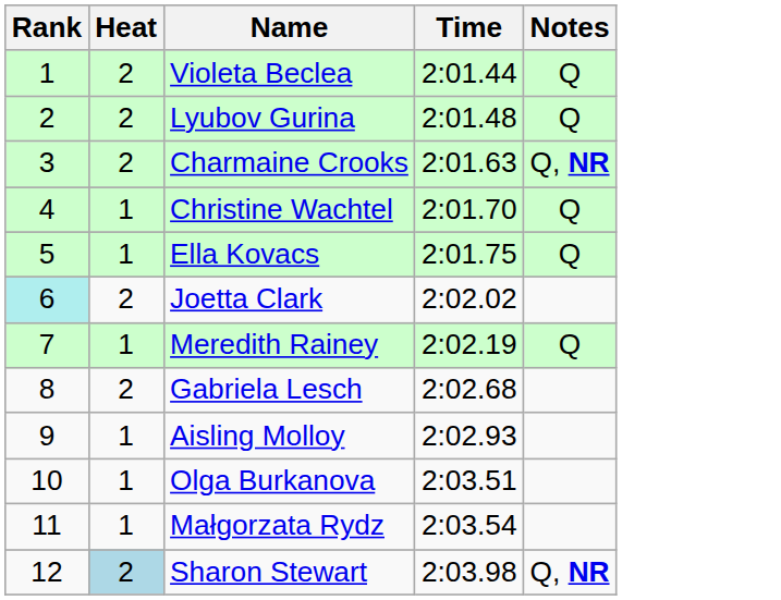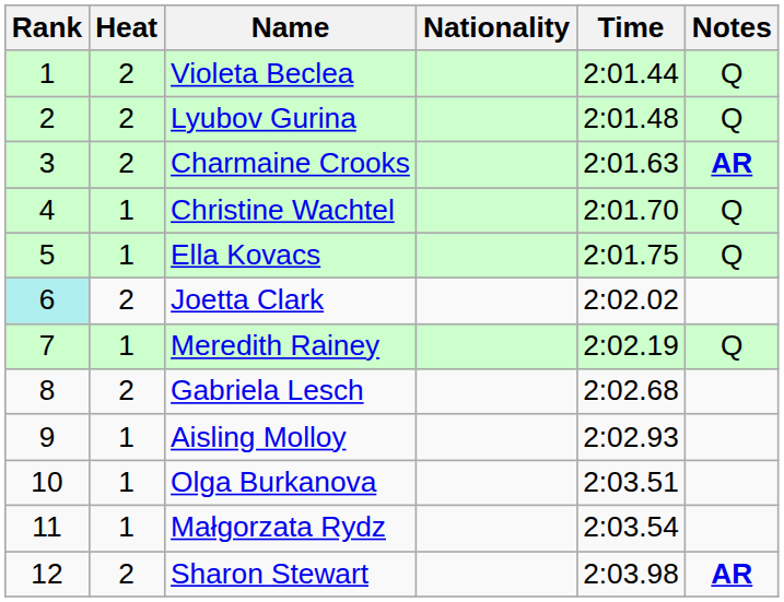 <table class="wikitable sortable" style="text-align:center">
 <tr>
 <th>Rank</th>
 <th>Heat</th>
 <th>Name</th>
+<th>Nationality</th>
 <th>Time</th>
 <th>Notes</th>
 </tr>
 <tr bgcolor=ccffcc>
 <td>1</td>
 <td>2</td>
 <td align="left"><a href='#'>Violeta Beclea</a></td>
+<td align=left></td>
 <td>2:01.44</td>
 <td>Q</td>
 </tr>
 <tr bgcolor=ccffcc>
 <td>2</td>
 <td>2</td>
 <td align="left"><a href='#'>Lyubov Gurina</a></td>
+<td align=left></td>
 <td>2:01.48</td>
 <td>Q</td>
 </tr>
 <tr bgcolor=ccffcc>
 <td>3</td>
 <td>2</td>
 <td align="left"><a href='#'>Charmaine Crooks</a></td>
+<td align=left></td>
 <td>2:01.63</td>
-<td>Q, <strong><a href='#'>NR</a></strong></td>
+<td><strong><a href='#'>AR</a></strong></td>
 </tr>
 <tr bgcolor=ccffcc>
 <td>4</td>
 <td>1</td>
 <td align="left"><a href='#'>Christine Wachtel</a></td>
+<td align=left></td>
 <td>2:01.70</td>
 <td>Q</td>
 </tr>
 <tr bgcolor=ccffcc>
 <td>5</td>
 <td>1</td>
 <td align="left"><a href='#'>Ella Kovacs</a></td>
+<td align=left></td>
 <td>2:01.75</td>
 <td>Q</td>
 </tr>
 <tr>
 <td style="background: paleturquoise;">6</td>
 <td>2</td>
 <td align="left"><a href='#'>Joetta Clark</a></td>
+<td align=left></td>
 <td>2:02.02</td>
 <td></td>
 </tr>
 <tr bgcolor=ccffcc>
 <td>7</td>
 <td>1</td>
 <td align="left"><a href='#'>Meredith Rainey</a></td>
+<td align=left></td>
 <td>2:02.19</td>
 <td>Q</td>
 </tr>
 <tr>
 <td>8</td>
 <td>2</td>
 <td align="left"><a href='#'>Gabriela Lesch</a></td>
+<td align=left></td>
 <td>2:02.68</td>
 <td></td>
 </tr>
 <tr>
 <td>9</td>
 <td>1</td>
 <td align="left"><a href='#'>Aisling Molloy</a></td>
+<td align=left></td>
 <td>2:02.93</td>
 <td></td>
 </tr>
 <tr>
 <td>10</td>
 <td>1</td>
 <td align="left"><a href='#'>Olga Burkanova</a></td>
+<td align=left></td>
 <td>2:03.51</td>
 <td></td>
 </tr>
 <tr>
 <td>11</td>
 <td>1</td>
 <td align="left"><a href='#'>Małgorzata Rydz</a></td>
+<td align=left></td>
 <td>2:03.54</td>
 <td></td>
 </tr>
 <tr>
 <td>12</td>
-<td style="background: lightblue;">2</td>
+<td>2</td>
 <td align="left"><a href='#'>Sharon Stewart</a></td>
+<td align=left></td>
 <td>2:03.98</td>
-<td>Q, <strong><a href='#'>NR</a></strong></td>
+<td><strong><a href='#'>AR</a></strong></td>
 </tr>
 </table>
